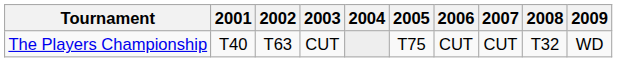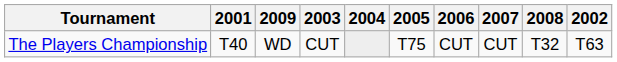 <table class="wikitable" style="font-size:95%;text-align:center;">
 <tr>
 <th>Tournament</th>
 <th>2001</th>
-<th>2002</th>
+<th>2009</th>
 <th>2003</th>
 <th>2004</th>
 <th>2005</th>
 <th>2006</th>
 <th>2007</th>
 <th>2008</th>
-<th>2009</th>
+<th>2002</th>
 </tr>
 <tr>
 <td align=left><a href='#'>The Players Championship</a></td>
 <td>T40</td>
-<td>T63</td>
+<td>WD</td>
 <td>CUT</td>
 <td style="background:#eeeeee;"></td>
 <td>T75</td>
 <td>CUT</td>
 <td>CUT</td>
 <td>T32</td>
-<td>WD</td>
+<td>T63</td>
 </tr>
 </table>
